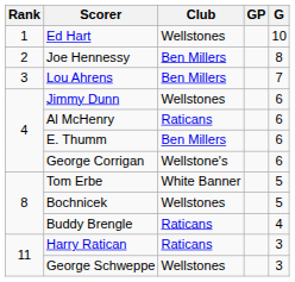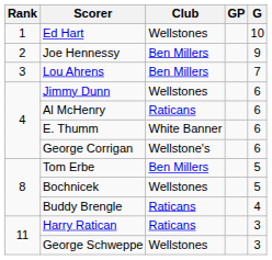 <table class="wikitable">
 <tr>
 <th>Rank</th>
 <th>Scorer</th>
 <th>Club</th>
 <th>GP</th>
 <th>G</th>
 </tr>
 <tr>
 <td align=center>1</td>
 <td><a href='#'>Ed Hart</a></td>
 <td>Wellstones</td>
 <td align=center></td>
 <td align=center>10</td>
 </tr>
 <tr>
 <td align=center>2</td>
 <td>Joe Hennessy</td>
 <td><a href='#'>Ben Millers</a></td>
 <td align=center></td>
-<td align=center>8</td>
+<td align=center>9</td>
 </tr>
 <tr>
 <td align=center>3</td>
 <td><a href='#'>Lou Ahrens</a></td>
 <td><a href='#'>Ben Millers</a></td>
 <td align=center></td>
 <td align=center>7</td>
 </tr>
 <tr>
 <td rowspan=4 align=center>4</td>
 <td><a href='#'>Jimmy Dunn</a></td>
 <td>Wellstones</td>
 <td align=center></td>
 <td align=center>6</td>
 </tr>
 <tr>
 <td>Al McHenry</td>
 <td><a href='#'>Raticans</a></td>
 <td align=center></td>
 <td align=center>6</td>
 </tr>
 <tr>
 <td>E. Thumm</td>
-<td><a href='#'>Ben Millers</a></td>
+<td>White Banner</td>
 <td align=center></td>
 <td align=center>6</td>
 </tr>
 <tr>
 <td>George Corrigan</td>
 <td>Wellstone's</td>
 <td align=center></td>
 <td align=center>6</td>
 </tr>
 <tr>
 <td rowspan=3 align=center>8</td>
 <td>Tom Erbe</td>
-<td>White Banner</td>
+<td><a href='#'>Ben Millers</a></td>
 <td align=center></td>
 <td align=center>5</td>
 </tr>
 <tr>
 <td>Bochnicek</td>
 <td>Wellstones</td>
 <td align=center></td>
 <td align=center>5</td>
 </tr>
 <tr>
 <td>Buddy Brengle</td>
 <td><a href='#'>Raticans</a></td>
 <td align=center></td>
 <td align=center>4</td>
 </tr>
 <tr>
 <td rowspan=2 align=center>11</td>
 <td><a href='#'>Harry Ratican</a></td>
 <td><a href='#'>Raticans</a></td>
 <td align=center></td>
 <td align=center>3</td>
 </tr>
 <tr>
 <td>George Schweppe</td>
 <td>Wellstones</td>
 <td align=center></td>
 <td align=center>3</td>
 </tr>
 </table>
